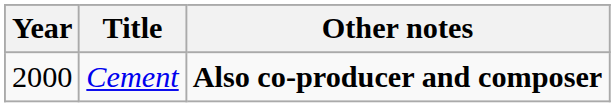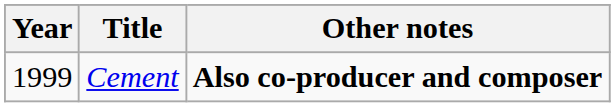 <table class="wikitable">
 <tr>
 <th>Year</th>
 <th>Title</th>
 <th>Other notes</th>
 </tr>
 <tr>
-<td>2000</td>
+<td>1999</td>
 <td><em><a href='#'>Cement</a></em></td>
 <td><strong>Also co-producer and composer</strong></td>
 </tr>
 </table>
